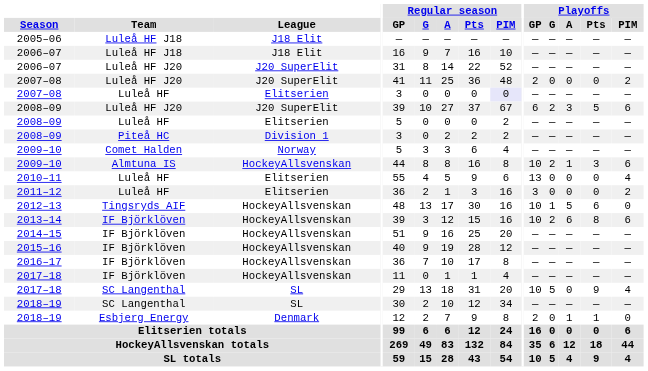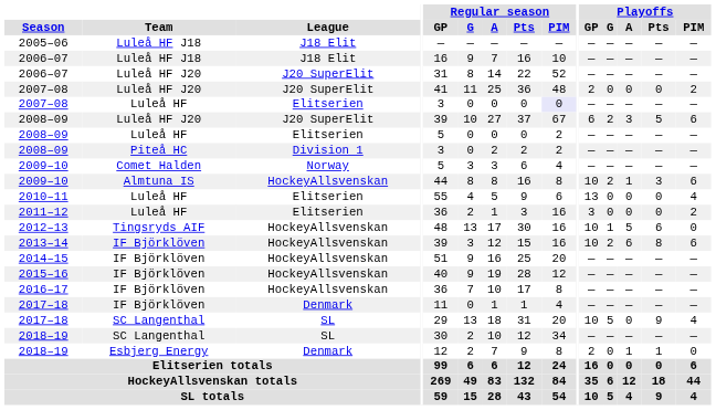 <table border="0" cellpadding="1" cellspacing="0" style="text-align:center; width:60em">
 <tr bgcolor="#e0e0e0">
 <th colspan="3" bgcolor="#ffffff"></th>
 <th rowspan="99" bgcolor="#ffffff"></th>
 <th colspan="5"><a href='#'>Regular season</a></th>
 <th rowspan="99" bgcolor="#ffffff"></th>
 <th colspan="5"><a href='#'>Playoffs</a></th>
 </tr>
 <tr bgcolor="#e0e0e0">
 <th><a href='#'>Season</a></th>
 <th>Team</th>
 <th>League</th>
 <th>GP</th>
 <th><a href='#'>G</a></th>
 <th><a href='#'>A</a></th>
 <th><a href='#'>Pts</a></th>
 <th><a href='#'>PIM</a></th>
 <th>GP</th>
 <th>G</th>
 <th>A</th>
 <th>Pts</th>
 <th>PIM</th>
 </tr>
 <tr>
 <td>2005–06</td>
 <td><a href='#'>Luleå HF</a> J18</td>
 <td><a href='#'>J18 Elit</a></td>
 <td>—</td>
 <td>—</td>
 <td>—</td>
 <td>—</td>
 <td>—</td>
 <td>—</td>
 <td>—</td>
 <td>—</td>
 <td>—</td>
 <td>—</td>
 </tr>
 <tr bgcolor="#f0f0f0">
 <td>2006–07</td>
 <td>Luleå HF J18</td>
 <td>J18 Elit</td>
 <td>16</td>
 <td>9</td>
 <td>7</td>
 <td>16</td>
 <td>10</td>
 <td>—</td>
 <td>—</td>
 <td>—</td>
 <td>—</td>
 <td>—</td>
 </tr>
 <tr>
 <td>2006–07</td>
 <td>Luleå HF J20</td>
 <td><a href='#'>J20 SuperElit</a></td>
 <td>31</td>
 <td>8</td>
 <td>14</td>
 <td>22</td>
 <td>52</td>
 <td>—</td>
 <td>—</td>
 <td>—</td>
 <td>—</td>
 <td>—</td>
 </tr>
 <tr bgcolor="#f0f0f0">
 <td>2007–08</td>
 <td>Luleå HF J20</td>
 <td>J20 SuperElit</td>
 <td>41</td>
 <td>11</td>
 <td>25</td>
 <td>36</td>
 <td>48</td>
 <td>2</td>
 <td>0</td>
 <td>0</td>
 <td>0</td>
 <td>2</td>
 </tr>
 <tr>
 <td><a href='#'>2007–08</a></td>
 <td>Luleå HF</td>
 <td><a href='#'>Elitserien</a></td>
 <td>3</td>
 <td>0</td>
 <td>0</td>
 <td>0</td>
 <td style="background: lavender;">0</td>
 <td>—</td>
 <td>—</td>
 <td>—</td>
 <td>—</td>
 <td>—</td>
 </tr>
 <tr bgcolor="#f0f0f0">
 <td>2008–09</td>
 <td>Luleå HF J20</td>
 <td>J20 SuperElit</td>
 <td>39</td>
 <td>10</td>
 <td>27</td>
 <td>37</td>
 <td>67</td>
 <td>6</td>
 <td>2</td>
 <td>3</td>
 <td>5</td>
 <td>6</td>
 </tr>
 <tr>
 <td><a href='#'>2008–09</a></td>
 <td>Luleå HF</td>
 <td>Elitserien</td>
 <td>5</td>
 <td>0</td>
 <td>0</td>
 <td>0</td>
 <td>2</td>
 <td>—</td>
 <td>—</td>
 <td>—</td>
 <td>—</td>
 <td>—</td>
 </tr>
 <tr bgcolor="#f0f0f0">
 <td><a href='#'>2008–09</a></td>
 <td><a href='#'>Piteå HC</a></td>
 <td><a href='#'>Division 1</a></td>
 <td>3</td>
 <td>0</td>
 <td>2</td>
 <td>2</td>
 <td>2</td>
 <td>—</td>
 <td>—</td>
 <td>—</td>
 <td>—</td>
 <td>—</td>
 </tr>
 <tr>
 <td><a href='#'>2009–10</a></td>
 <td><a href='#'>Comet Halden</a></td>
 <td><a href='#'>Norway</a></td>
 <td>5</td>
 <td>3</td>
 <td>3</td>
 <td>6</td>
 <td>4</td>
 <td>—</td>
 <td>—</td>
 <td>—</td>
 <td>—</td>
 <td>—</td>
 </tr>
 <tr bgcolor="#f0f0f0">
 <td><a href='#'>2009–10</a></td>
 <td><a href='#'>Almtuna IS</a></td>
 <td><a href='#'>HockeyAllsvenskan</a></td>
 <td>44</td>
 <td>8</td>
 <td>8</td>
 <td>16</td>
 <td>8</td>
 <td>10</td>
 <td>2</td>
 <td>1</td>
 <td>3</td>
 <td>6</td>
 </tr>
 <tr>
 <td><a href='#'>2010–11</a></td>
 <td>Luleå HF</td>
 <td>Elitserien</td>
 <td>55</td>
 <td>4</td>
 <td>5</td>
 <td>9</td>
 <td>6</td>
 <td>13</td>
 <td>0</td>
 <td>0</td>
 <td>0</td>
 <td>4</td>
 </tr>
 <tr bgcolor="#f0f0f0">
 <td><a href='#'>2011–12</a></td>
 <td>Luleå HF</td>
 <td>Elitserien</td>
 <td>36</td>
 <td>2</td>
 <td>1</td>
 <td>3</td>
 <td>16</td>
 <td>3</td>
 <td>0</td>
 <td>0</td>
 <td>0</td>
 <td>2</td>
 </tr>
 <tr>
 <td><a href='#'>2012–13</a></td>
 <td><a href='#'>Tingsryds AIF</a></td>
 <td>HockeyAllsvenskan</td>
 <td>48</td>
 <td>13</td>
 <td>17</td>
 <td>30</td>
 <td>16</td>
 <td>10</td>
 <td>1</td>
 <td>5</td>
 <td>6</td>
 <td>0</td>
 </tr>
 <tr bgcolor="#f0f0f0">
 <td><a href='#'>2013–14</a></td>
 <td><a href='#'>IF Björklöven</a></td>
 <td>HockeyAllsvenskan</td>
 <td>39</td>
 <td>3</td>
 <td>12</td>
 <td>15</td>
 <td>16</td>
 <td>10</td>
 <td>2</td>
 <td>6</td>
 <td>8</td>
 <td>6</td>
 </tr>
 <tr>
 <td><a href='#'>2014–15</a></td>
 <td>IF Björklöven</td>
 <td>HockeyAllsvenskan</td>
 <td>51</td>
 <td>9</td>
 <td>16</td>
 <td>25</td>
 <td>20</td>
 <td>—</td>
 <td>—</td>
 <td>—</td>
 <td>—</td>
 <td>—</td>
 </tr>
 <tr bgcolor="#f0f0f0">
 <td><a href='#'>2015–16</a></td>
 <td>IF Björklöven</td>
 <td>HockeyAllsvenskan</td>
 <td>40</td>
 <td>9</td>
 <td>19</td>
 <td>28</td>
 <td>12</td>
 <td>—</td>
 <td>—</td>
 <td>—</td>
 <td>—</td>
 <td>—</td>
 </tr>
 <tr>
 <td><a href='#'>2016–17</a></td>
 <td>IF Björklöven</td>
 <td>HockeyAllsvenskan</td>
 <td>36</td>
 <td>7</td>
 <td>10</td>
 <td>17</td>
 <td>8</td>
 <td>—</td>
 <td>—</td>
 <td>—</td>
 <td>—</td>
 <td>—</td>
 </tr>
 <tr bgcolor="#f0f0f0">
 <td><a href='#'>2017–18</a></td>
 <td>IF Björklöven</td>
-<td>HockeyAllsvenskan</td>
+<td><a href='#'>Denmark</a></td>
 <td>11</td>
 <td>0</td>
 <td>1</td>
 <td>1</td>
 <td>4</td>
 <td>—</td>
 <td>—</td>
 <td>—</td>
 <td>—</td>
 <td>—</td>
 </tr>
 <tr>
 <td><a href='#'>2017–18</a></td>
 <td><a href='#'>SC Langenthal</a></td>
 <td><a href='#'>SL</a></td>
 <td>29</td>
 <td>13</td>
 <td>18</td>
 <td>31</td>
 <td>20</td>
 <td>10</td>
 <td>5</td>
 <td>0</td>
 <td>9</td>
 <td>4</td>
 </tr>
 <tr bgcolor="#f0f0f0">
 <td><a href='#'>2018–19</a></td>
 <td>SC Langenthal</td>
 <td>SL</td>
 <td>30</td>
 <td>2</td>
 <td>10</td>
 <td>12</td>
 <td>34</td>
 <td>—</td>
 <td>—</td>
 <td>—</td>
 <td>—</td>
 <td>—</td>
 </tr>
 <tr>
 <td><a href='#'>2018–19</a></td>
 <td><a href='#'>Esbjerg Energy</a></td>
 <td><a href='#'>Denmark</a></td>
 <td>12</td>
 <td>2</td>
 <td>7</td>
 <td>9</td>
 <td>8</td>
 <td>2</td>
 <td>0</td>
 <td>1</td>
 <td>1</td>
 <td>0</td>
 </tr>
 <tr>
 </tr>
 <tr ALIGN="center" bgcolor="#e0e0e0">
 <th colspan="3">Elitserien totals</th>
 <th ALIGN="center">99</th>
 <th ALIGN="center">6</th>
 <th ALIGN="center">6</th>
 <th ALIGN="center">12</th>
 <th ALIGN="center">24</th>
 <th ALIGN="center">16</th>
 <th ALIGN="center">0</th>
 <th ALIGN="center">0</th>
 <th ALIGN="center">0</th>
 <th ALIGN="center">6</th>
 </tr>
 <tr>
 </tr>
 <tr ALIGN="center" bgcolor="#e0e0e0">
 <th colspan="3">HockeyAllsvenskan totals</th>
 <th ALIGN="center">269</th>
 <th ALIGN="center">49</th>
 <th ALIGN="center">83</th>
 <th ALIGN="center">132</th>
 <th ALIGN="center">84</th>
 <th ALIGN="center">35</th>
 <th ALIGN="center">6</th>
 <th ALIGN="center">12</th>
 <th ALIGN="center">18</th>
 <th ALIGN="center">44</th>
 </tr>
 <tr>
 </tr>
 <tr ALIGN="center" bgcolor="#e0e0e0">
 <th colspan="3">SL totals</th>
 <th ALIGN="center">59</th>
 <th ALIGN="center">15</th>
 <th ALIGN="center">28</th>
 <th ALIGN="center">43</th>
 <th ALIGN="center">54</th>
 <th ALIGN="center">10</th>
 <th ALIGN="center">5</th>
 <th ALIGN="center">4</th>
 <th ALIGN="center">9</th>
 <th ALIGN="center">4</th>
 </tr>
 </table>
